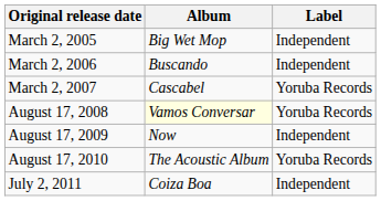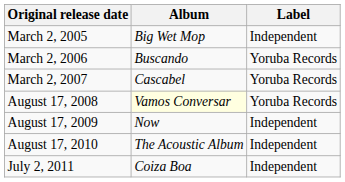 <table class="wikitable">
 <tr>
 <th>Original release date</th>
 <th>Album</th>
 <th>Label</th>
 </tr>
 <tr>
 <td>March 2, 2005</td>
 <td><em>Big Wet Mop</em></td>
 <td>Independent</td>
 </tr>
 <tr>
 <td>March 2, 2006</td>
 <td><em>Buscando</em></td>
-<td>Independent</td>
+<td>Yoruba Records</td>
 </tr>
 <tr>
 <td>March 2, 2007</td>
 <td><em>Cascabel</em></td>
 <td>Yoruba Records</td>
 </tr>
 <tr>
 <td>August 17, 2008</td>
 <td style="background: lightyellow;"><em>Vamos Conversar</em></td>
 <td>Yoruba Records</td>
 </tr>
 <tr>
 <td>August 17, 2009</td>
 <td><em>Now</em></td>
 <td>Independent</td>
 </tr>
 <tr>
 <td>August 17, 2010</td>
 <td><em>The Acoustic Album</em></td>
-<td>Yoruba Records</td>
+<td>Independent</td>
 </tr>
 <tr>
 <td>July 2, 2011</td>
 <td><em>Coiza Boa</em></td>
 <td>Independent</td>
 </tr>
 </table>
